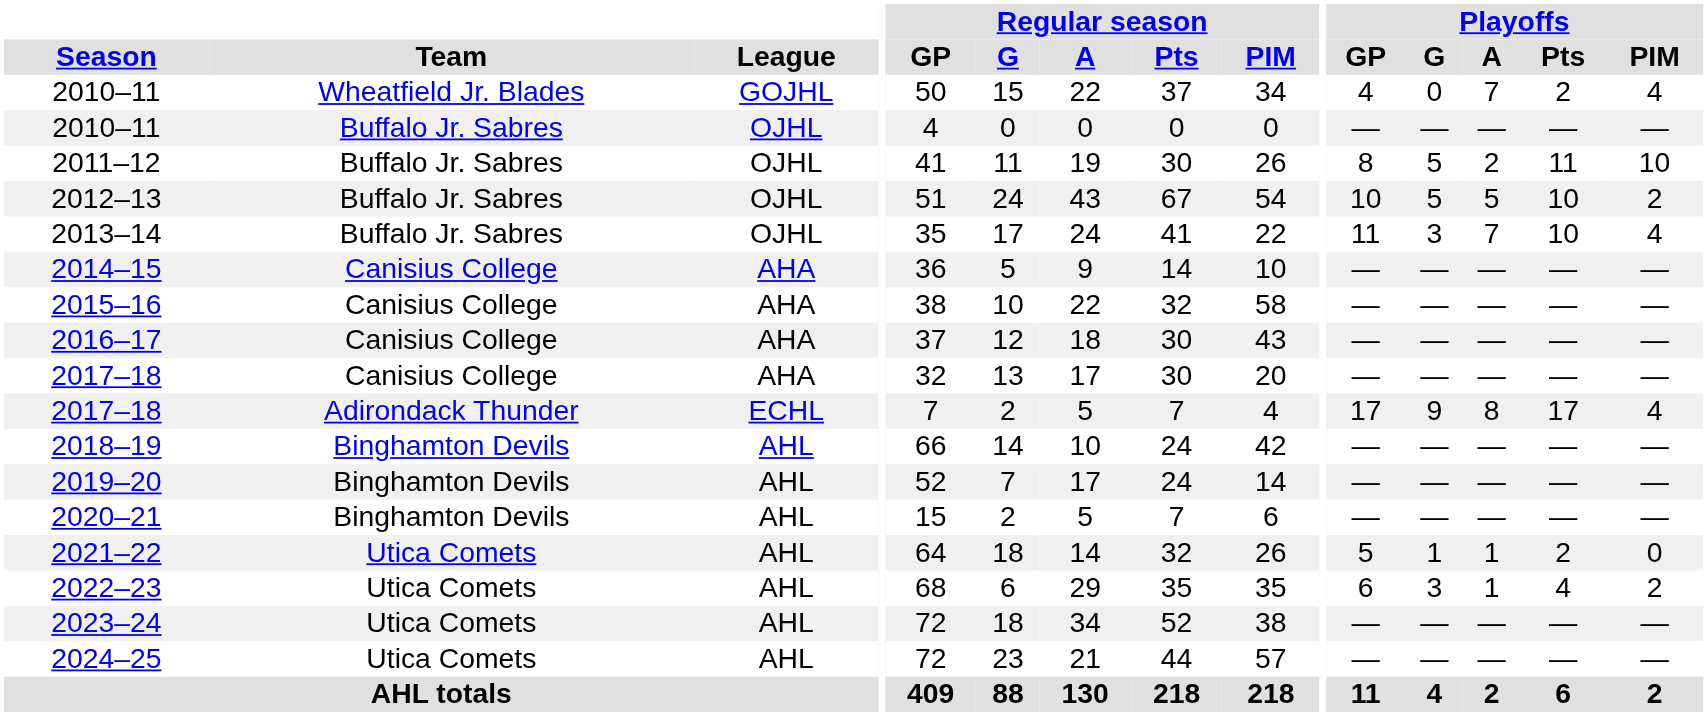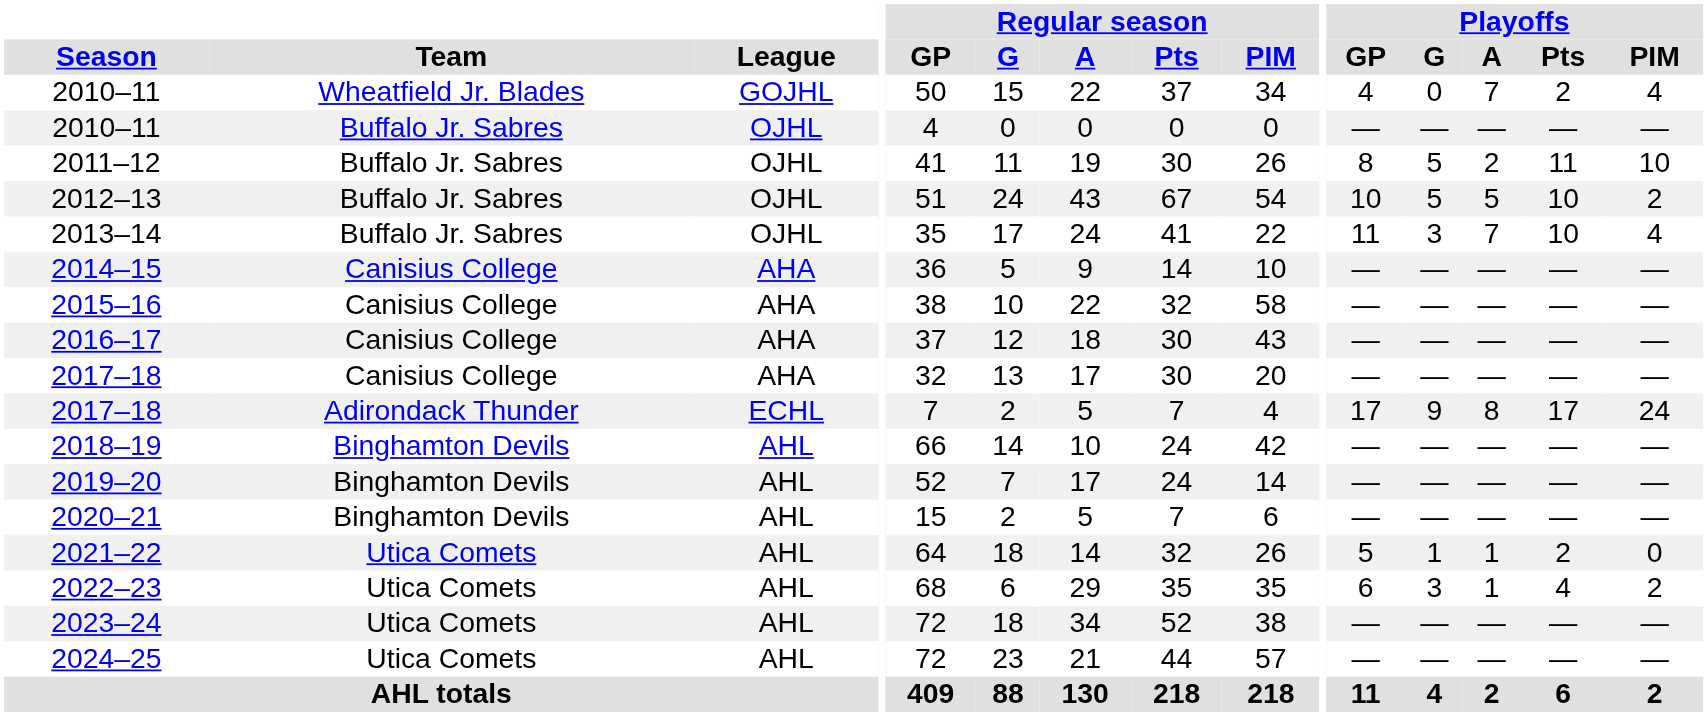 <table border="0" cellpadding="1" cellspacing="0" style="text-align:center; width:60em;">
 <tr bgcolor="#e0e0e0">
 <th colspan="3" bgcolor="#ffffff"></th>
 <th rowspan="99" bgcolor="#ffffff"></th>
 <th colspan="5"><a href='#'>Regular season</a></th>
 <th rowspan="99" bgcolor="#ffffff"></th>
 <th colspan="5"><a href='#'>Playoffs</a></th>
 </tr>
 <tr bgcolor="#e0e0e0">
 <th><a href='#'>Season</a></th>
 <th>Team</th>
 <th>League</th>
 <th>GP</th>
 <th><a href='#'>G</a></th>
 <th><a href='#'>A</a></th>
 <th><a href='#'>Pts</a></th>
 <th><a href='#'>PIM</a></th>
 <th>GP</th>
 <th>G</th>
 <th>A</th>
 <th>Pts</th>
 <th>PIM</th>
 </tr>
 <tr>
 <td>2010–11</td>
 <td><a href='#'>Wheatfield Jr. Blades</a></td>
 <td><a href='#'>GOJHL</a></td>
 <td>50</td>
 <td>15</td>
 <td>22</td>
 <td>37</td>
 <td>34</td>
 <td>4</td>
 <td>0</td>
 <td>7</td>
 <td>2</td>
 <td>4</td>
 </tr>
 <tr bgcolor="#f0f0f0">
 <td>2010–11</td>
 <td><a href='#'>Buffalo Jr. Sabres</a></td>
 <td><a href='#'>OJHL</a></td>
 <td>4</td>
 <td>0</td>
 <td>0</td>
 <td>0</td>
 <td>0</td>
 <td>—</td>
 <td>—</td>
 <td>—</td>
 <td>—</td>
 <td>—</td>
 </tr>
 <tr>
 <td>2011–12</td>
 <td>Buffalo Jr. Sabres</td>
 <td>OJHL</td>
 <td>41</td>
 <td>11</td>
 <td>19</td>
 <td>30</td>
 <td>26</td>
 <td>8</td>
 <td>5</td>
 <td>2</td>
 <td>11</td>
 <td>10</td>
 </tr>
 <tr bgcolor="#f0f0f0">
 <td>2012–13</td>
 <td>Buffalo Jr. Sabres</td>
 <td>OJHL</td>
 <td>51</td>
 <td>24</td>
 <td>43</td>
 <td>67</td>
 <td>54</td>
 <td>10</td>
 <td>5</td>
 <td>5</td>
 <td>10</td>
 <td>2</td>
 </tr>
 <tr>
 <td>2013–14</td>
 <td>Buffalo Jr. Sabres</td>
 <td>OJHL</td>
 <td>35</td>
 <td>17</td>
 <td>24</td>
 <td>41</td>
 <td>22</td>
 <td>11</td>
 <td>3</td>
 <td>7</td>
 <td>10</td>
 <td>4</td>
 </tr>
 <tr bgcolor="#f0f0f0">
 <td><a href='#'>2014–15</a></td>
 <td><a href='#'>Canisius College</a></td>
 <td><a href='#'>AHA</a></td>
 <td>36</td>
 <td>5</td>
 <td>9</td>
 <td>14</td>
 <td>10</td>
 <td>—</td>
 <td>—</td>
 <td>—</td>
 <td>—</td>
 <td>—</td>
 </tr>
 <tr>
 <td><a href='#'>2015–16</a></td>
 <td>Canisius College</td>
 <td>AHA</td>
 <td>38</td>
 <td>10</td>
 <td>22</td>
 <td>32</td>
 <td>58</td>
 <td>—</td>
 <td>—</td>
 <td>—</td>
 <td>—</td>
 <td>—</td>
 </tr>
 <tr bgcolor="#f0f0f0">
 <td><a href='#'>2016–17</a></td>
 <td>Canisius College</td>
 <td>AHA</td>
 <td>37</td>
 <td>12</td>
 <td>18</td>
 <td>30</td>
 <td>43</td>
 <td>—</td>
 <td>—</td>
 <td>—</td>
 <td>—</td>
 <td>—</td>
 </tr>
 <tr>
 <td><a href='#'>2017–18</a></td>
 <td>Canisius College</td>
 <td>AHA</td>
 <td>32</td>
 <td>13</td>
 <td>17</td>
 <td>30</td>
 <td>20</td>
 <td>—</td>
 <td>—</td>
 <td>—</td>
 <td>—</td>
 <td>—</td>
 </tr>
 <tr bgcolor="#f0f0f0">
 <td><a href='#'>2017–18</a></td>
 <td><a href='#'>Adirondack Thunder</a></td>
 <td><a href='#'>ECHL</a></td>
 <td>7</td>
 <td>2</td>
 <td>5</td>
 <td>7</td>
 <td>4</td>
 <td>17</td>
 <td>9</td>
 <td>8</td>
 <td>17</td>
-<td>4</td>
+<td>24</td>
 </tr>
 <tr>
 <td><a href='#'>2018–19</a></td>
 <td><a href='#'>Binghamton Devils</a></td>
 <td><a href='#'>AHL</a></td>
 <td>66</td>
 <td>14</td>
 <td>10</td>
 <td>24</td>
 <td>42</td>
 <td>—</td>
 <td>—</td>
 <td>—</td>
 <td>—</td>
 <td>—</td>
 </tr>
 <tr bgcolor="#f0f0f0">
 <td><a href='#'>2019–20</a></td>
 <td>Binghamton Devils</td>
 <td>AHL</td>
 <td>52</td>
 <td>7</td>
 <td>17</td>
 <td>24</td>
 <td>14</td>
 <td>—</td>
 <td>—</td>
 <td>—</td>
 <td>—</td>
 <td>—</td>
 </tr>
 <tr>
 <td><a href='#'>2020–21</a></td>
 <td>Binghamton Devils</td>
 <td>AHL</td>
 <td>15</td>
 <td>2</td>
 <td>5</td>
 <td>7</td>
 <td>6</td>
 <td>—</td>
 <td>—</td>
 <td>—</td>
 <td>—</td>
 <td>—</td>
 </tr>
 <tr bgcolor="f0f0f0">
 <td><a href='#'>2021–22</a></td>
 <td><a href='#'>Utica Comets</a></td>
 <td>AHL</td>
 <td>64</td>
 <td>18</td>
 <td>14</td>
 <td>32</td>
 <td>26</td>
 <td>5</td>
 <td>1</td>
 <td>1</td>
 <td>2</td>
 <td>0</td>
 </tr>
 <tr>
 <td><a href='#'>2022–23</a></td>
 <td>Utica Comets</td>
 <td>AHL</td>
 <td>68</td>
 <td>6</td>
 <td>29</td>
 <td>35</td>
 <td>35</td>
 <td>6</td>
 <td>3</td>
 <td>1</td>
 <td>4</td>
 <td>2</td>
 </tr>
 <tr bgcolor="f0f0f0">
 <td><a href='#'>2023–24</a></td>
 <td>Utica Comets</td>
 <td>AHL</td>
 <td>72</td>
 <td>18</td>
 <td>34</td>
 <td>52</td>
 <td>38</td>
 <td>—</td>
 <td>—</td>
 <td>—</td>
 <td>—</td>
 <td>—</td>
 </tr>
 <tr>
 <td><a href='#'>2024–25</a></td>
 <td>Utica Comets</td>
 <td>AHL</td>
 <td>72</td>
 <td>23</td>
 <td>21</td>
 <td>44</td>
 <td>57</td>
 <td>—</td>
 <td>—</td>
 <td>—</td>
 <td>—</td>
 <td>—</td>
 </tr>
 <tr bgcolor="#e0e0e0">
 <th colspan="3">AHL totals</th>
 <th>409</th>
 <th>88</th>
 <th>130</th>
 <th>218</th>
 <th>218</th>
 <th>11</th>
 <th>4</th>
 <th>2</th>
 <th>6</th>
 <th>2</th>
 </tr>
 </table>
